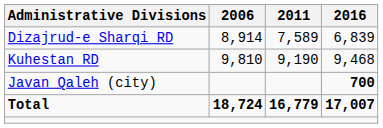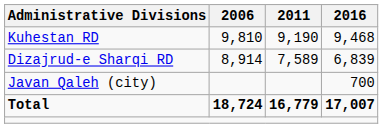 <table class="wikitable">
 <tr>
 <th>Administrative Divisions</th>
 <th>2006</th>
 <th>2011</th>
 <th>2016</th>
 </tr>
 <tr>
+<td><a href='#'>Kuhestan RD</a></td>
+<td style="text-align: right;">9,810</td>
+<td style="text-align: right;">9,190</td>
+<td style="text-align: right;">9,468</td>
+</tr>
+<tr>
 <td><a href='#'>Dizajrud-e Sharqi RD</a></td>
 <td style="text-align: right;">8,914</td>
 <td style="text-align: right;">7,589</td>
 <td style="text-align: right;">6,839</td>
 </tr>
 <tr>
-<td><a href='#'>Kuhestan RD</a></td>
-<td style="text-align: right;">9,810</td>
-<td style="text-align: right;">9,190</td>
-<td style="text-align: right;">9,468</td>
-</tr>
-<tr>
 <td><a href='#'>Javan Qaleh</a> (city)</td>
 <td style="text-align: right;"></td>
 <td style="text-align: right;"></td>
-<td style="text-align: right;"><strong>700</strong></td>
+<td style="text-align: right;">700</td>
 </tr>
 <tr>
 <td><strong>Total</strong></td>
 <td style="text-align: right;"><strong>18,724</strong></td>
 <td style="text-align: right;"><strong>16,779</strong></td>
 <td style="text-align: right;"><strong>17,007</strong></td>
 </tr>
 <tr>
 <td colspan=4></td>
 </tr>
 </table>
